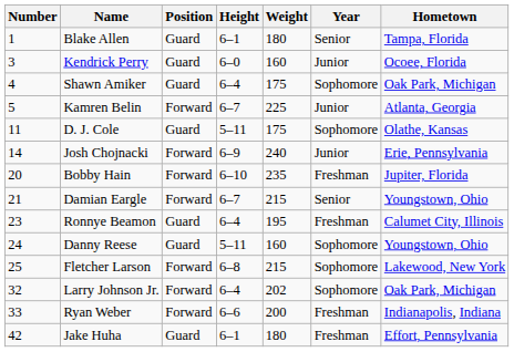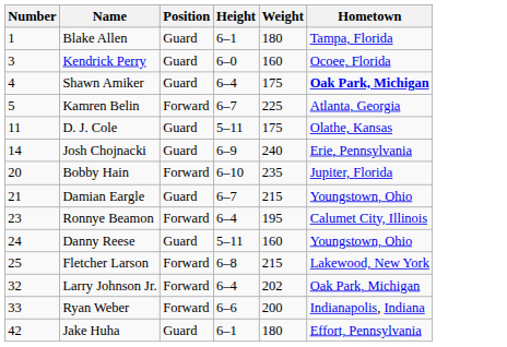 <table class="wikitable" style="font-size: 95%;">
 <tr>
 <th>Number</th>
 <th>Name</th>
 <th>Position</th>
 <th>Height</th>
 <th>Weight</th>
-<th>Year</th>
 <th>Hometown</th>
 </tr>
 <tr>
 <td>1</td>
 <td>Blake Allen</td>
 <td>Guard</td>
 <td>6–1</td>
 <td>180</td>
-<td>Senior</td>
 <td><a href='#'>Tampa, Florida</a></td>
 </tr>
 <tr>
 <td>3</td>
 <td><a href='#'>Kendrick Perry</a></td>
 <td>Guard</td>
 <td>6–0</td>
 <td>160</td>
-<td>Junior</td>
 <td><a href='#'>Ocoee, Florida</a></td>
 </tr>
 <tr>
 <td>4</td>
 <td>Shawn Amiker</td>
 <td>Guard</td>
 <td>6–4</td>
 <td>175</td>
-<td>Sophomore</td>
-<td><a href='#'>Oak Park, Michigan</a></td>
+<td><strong><a href='#'>Oak Park, Michigan</a></strong></td>
 </tr>
 <tr>
 <td>5</td>
 <td>Kamren Belin</td>
 <td>Forward</td>
 <td>6–7</td>
 <td>225</td>
-<td>Junior</td>
 <td><a href='#'>Atlanta, Georgia</a></td>
 </tr>
 <tr>
 <td>11</td>
 <td>D. J. Cole</td>
 <td>Guard</td>
 <td>5–11</td>
 <td>175</td>
-<td>Sophomore</td>
 <td><a href='#'>Olathe, Kansas</a></td>
 </tr>
 <tr>
 <td>14</td>
 <td>Josh Chojnacki</td>
-<td>Forward</td>
+<td>Guard</td>
 <td>6–9</td>
 <td>240</td>
-<td>Junior</td>
 <td><a href='#'>Erie, Pennsylvania</a></td>
 </tr>
 <tr>
 <td>20</td>
 <td>Bobby Hain</td>
 <td>Forward</td>
 <td>6–10</td>
 <td>235</td>
-<td>Freshman</td>
 <td><a href='#'>Jupiter, Florida</a></td>
 </tr>
 <tr>
 <td>21</td>
 <td>Damian Eargle</td>
-<td>Forward</td>
+<td>Guard</td>
 <td>6–7</td>
 <td>215</td>
-<td>Senior</td>
 <td><a href='#'>Youngstown, Ohio</a></td>
 </tr>
 <tr>
 <td>23</td>
 <td>Ronnye Beamon</td>
-<td>Guard</td>
+<td>Forward</td>
 <td>6–4</td>
 <td>195</td>
-<td>Freshman</td>
 <td><a href='#'>Calumet City, Illinois</a></td>
 </tr>
 <tr>
 <td>24</td>
 <td>Danny Reese</td>
 <td>Guard</td>
 <td>5–11</td>
 <td>160</td>
-<td>Sophomore</td>
 <td><a href='#'>Youngstown, Ohio</a></td>
 </tr>
 <tr>
 <td>25</td>
 <td>Fletcher Larson</td>
 <td>Forward</td>
 <td>6–8</td>
 <td>215</td>
-<td>Sophomore</td>
 <td><a href='#'>Lakewood, New York</a></td>
 </tr>
 <tr>
 <td>32</td>
 <td>Larry Johnson Jr.</td>
 <td>Forward</td>
 <td>6–4</td>
 <td>202</td>
-<td>Sophomore</td>
 <td><a href='#'>Oak Park, Michigan</a></td>
 </tr>
 <tr>
 <td>33</td>
 <td>Ryan Weber</td>
 <td>Forward</td>
 <td>6–6</td>
 <td>200</td>
-<td>Freshman</td>
 <td><a href='#'>Indianapolis</a>, <a href='#'>Indiana</a></td>
 </tr>
 <tr>
 <td>42</td>
 <td>Jake Huha</td>
 <td>Guard</td>
 <td>6–1</td>
 <td>180</td>
-<td>Freshman</td>
 <td><a href='#'>Effort, Pennsylvania</a></td>
 </tr>
 </table>
